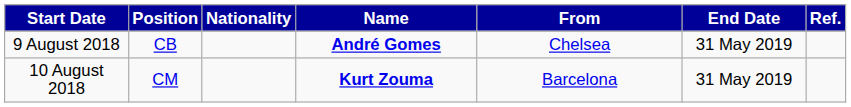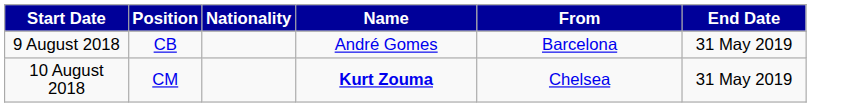 <table class="wikitable" style="text-align:center; font-size:90%; ">
 <tr>
 <th style="background:#009; color:white; width:100px;">Start Date</th>
 <th style="background:#009; color:white; width:50px;">Position</th>
 <th style="background:#009; color:white; width:50px;">Nationality</th>
 <th style="background:#009; color:white; width:150px;">Name</th>
 <th style="background:#009; color:white; width:170px;">From</th>
 <th style="background:#009; color:white; width:100px;">End Date</th>
-<th style="background:#009; color:white; width:25px;">Ref.</th>
 </tr>
 <tr>
 <td>9 August 2018</td>
 <td><a href='#'>CB</a></td>
 <td></td>
-<td><strong><a href='#'>André Gomes</a></strong></td>
-<td> <a href='#'>Chelsea</a></td>
+<td><a href='#'>André Gomes</a></td>
+<td> <a href='#'>Barcelona</a></td>
 <td>31 May 2019</td>
-<td></td>
 </tr>
 <tr>
 <td>10 August 2018</td>
 <td><a href='#'>CM</a></td>
 <td></td>
 <td><strong><a href='#'>Kurt Zouma</a></strong></td>
-<td> <a href='#'>Barcelona</a></td>
+<td> <a href='#'>Chelsea</a></td>
 <td>31 May 2019</td>
-<td></td>
 </tr>
 </table>
